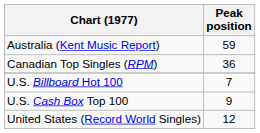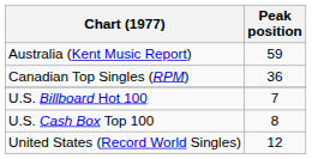 <table class="wikitable sortable">
 <tr>
 <th scope="col">Chart (1977)</th>
 <th>Peak<br>position</th>
 </tr>
 <tr>
 <td>Australia (<a href='#'>Kent Music Report</a>)</td>
 <td style="text-align:center;">59</td>
 </tr>
 <tr>
 <td>Canadian Top Singles (<a href='#'><em>RPM</em></a>)</td>
 <td style="text-align:center;">36</td>
 </tr>
 <tr>
 </tr>
 <tr>
 <td>U.S. <a href='#'><em>Billboard</em> Hot 100</a></td>
 <td style="text-align:center;">7</td>
 </tr>
 <tr>
 <td>U.S. <a href='#'><em>Cash Box</em></a> Top 100</td>
-<td align="center">9</td>
+<td align="center">8</td>
 </tr>
 <tr>
 <td>United States (<a href='#'>Record World</a> Singles)</td>
 <td align="center">12</td>
 </tr>
 </table>
